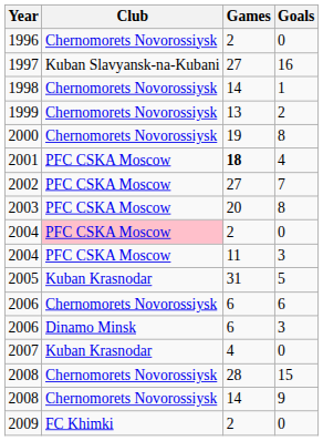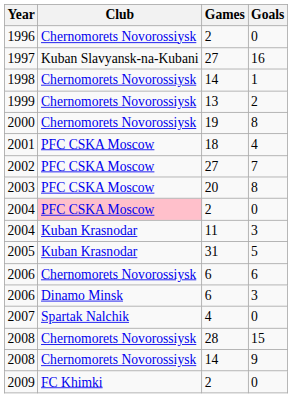 <table class="wikitable">
 <tr>
 <th>Year</th>
 <th>Club</th>
 <th>Games</th>
 <th>Goals</th>
 </tr>
 <tr>
 <td>1996</td>
 <td><a href='#'>Chernomorets Novorossiysk</a></td>
 <td>2</td>
 <td>0</td>
 </tr>
 <tr>
 <td>1997</td>
 <td>Kuban Slavyansk-na-Kubani</td>
 <td>27</td>
 <td>16</td>
 </tr>
 <tr>
 <td>1998</td>
 <td><a href='#'>Chernomorets Novorossiysk</a></td>
 <td>14</td>
 <td>1</td>
 </tr>
 <tr>
 <td>1999</td>
 <td><a href='#'>Chernomorets Novorossiysk</a></td>
 <td>13</td>
 <td>2</td>
 </tr>
 <tr>
 <td>2000</td>
 <td><a href='#'>Chernomorets Novorossiysk</a></td>
 <td>19</td>
 <td>8</td>
 </tr>
 <tr>
 <td>2001</td>
 <td><a href='#'>PFC CSKA Moscow</a></td>
-<td><strong>18</strong></td>
+<td>18</td>
 <td>4</td>
 </tr>
 <tr>
 <td>2002</td>
 <td><a href='#'>PFC CSKA Moscow</a></td>
 <td>27</td>
 <td>7</td>
 </tr>
 <tr>
 <td>2003</td>
 <td><a href='#'>PFC CSKA Moscow</a></td>
 <td>20</td>
 <td>8</td>
 </tr>
 <tr>
 <td>2004</td>
 <td style="background: pink;"><a href='#'>PFC CSKA Moscow</a></td>
 <td>2</td>
 <td>0</td>
 </tr>
 <tr>
 <td>2004</td>
-<td><a href='#'>PFC CSKA Moscow</a></td>
+<td><a href='#'>Kuban Krasnodar</a></td>
 <td>11</td>
 <td>3</td>
 </tr>
 <tr>
 <td>2005</td>
 <td><a href='#'>Kuban Krasnodar</a></td>
 <td>31</td>
 <td>5</td>
 </tr>
 <tr>
 <td>2006</td>
 <td><a href='#'>Chernomorets Novorossiysk</a></td>
 <td>6</td>
 <td>6</td>
 </tr>
 <tr>
 <td>2006</td>
 <td><a href='#'>Dinamo Minsk</a></td>
 <td>6</td>
 <td>3</td>
 </tr>
 <tr>
 <td>2007</td>
-<td><a href='#'>Kuban Krasnodar</a></td>
+<td><a href='#'>Spartak Nalchik</a></td>
 <td>4</td>
 <td>0</td>
 </tr>
 <tr>
 <td>2008</td>
 <td><a href='#'>Chernomorets Novorossiysk</a></td>
 <td>28</td>
 <td>15</td>
 </tr>
 <tr>
 <td>2008</td>
 <td><a href='#'>Chernomorets Novorossiysk</a></td>
 <td>14</td>
 <td>9</td>
 </tr>
 <tr>
 <td>2009</td>
 <td><a href='#'>FC Khimki</a></td>
 <td>2</td>
 <td>0</td>
 </tr>
 </table>
